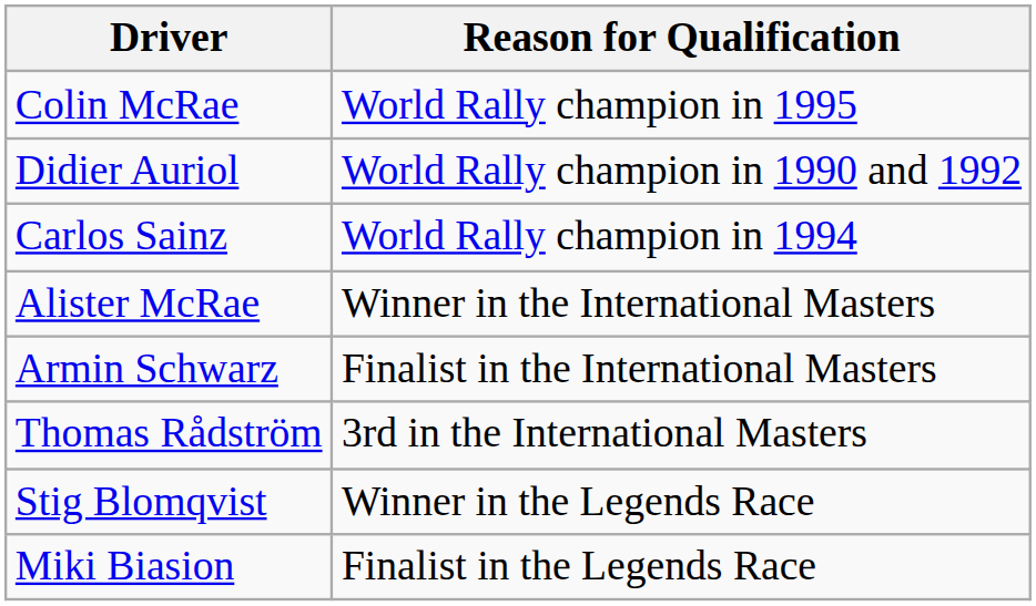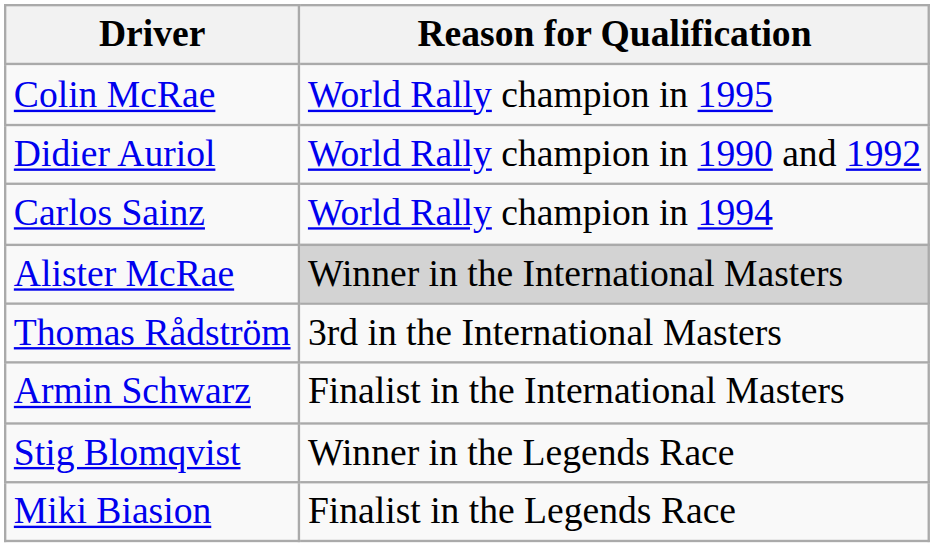 <table class="wikitable">
 <tr>
 <th>Driver</th>
 <th>Reason for Qualification</th>
 </tr>
 <tr>
 <td> <a href='#'>Colin McRae</a></td>
 <td><a href='#'>World Rally</a> champion in <a href='#'>1995</a></td>
 </tr>
 <tr>
 <td> <a href='#'>Didier Auriol</a></td>
 <td><a href='#'>World Rally</a> champion in <a href='#'>1990</a> and <a href='#'>1992</a></td>
 </tr>
 <tr>
 <td> <a href='#'>Carlos Sainz</a></td>
 <td><a href='#'>World Rally</a> champion in <a href='#'>1994</a></td>
 </tr>
 <tr>
 <td> <a href='#'>Alister McRae</a></td>
-<td>Winner in the International Masters</td>
+<td style="background: lightgrey;">Winner in the International Masters</td>
+</tr>
+<tr>
+<td> <a href='#'>Thomas Rådström</a></td>
+<td>3rd in the International Masters</td>
 </tr>
 <tr>
 <td> <a href='#'>Armin Schwarz</a></td>
 <td>Finalist in the International Masters</td>
-</tr>
-<tr>
-<td> <a href='#'>Thomas Rådström</a></td>
-<td>3rd in the International Masters</td>
 </tr>
 <tr>
 <td> <a href='#'>Stig Blomqvist</a></td>
 <td>Winner in the Legends Race</td>
 </tr>
 <tr>
 <td> <a href='#'>Miki Biasion</a></td>
 <td>Finalist in the Legends Race</td>
 </tr>
 </table>
